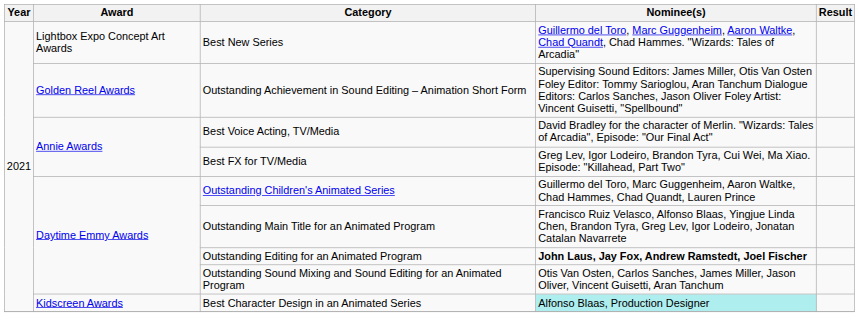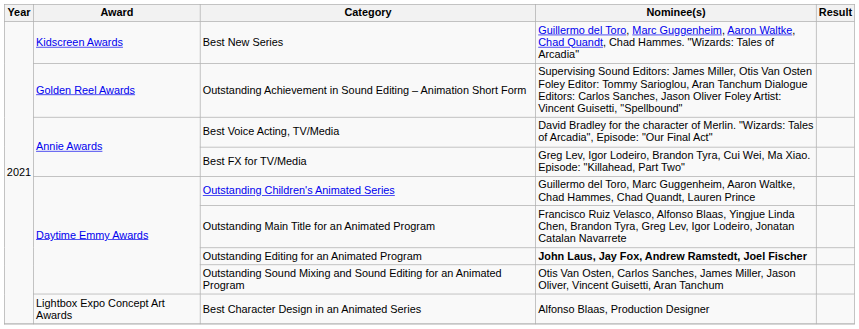 <table class="wikitable sortable plainrowheaders" style="width:99%;">
 <tr>
 <th scope="col">Year</th>
 <th scope="col">Award</th>
 <th scope="col">Category</th>
 <th scope="col" style="width:33%;">Nominee(s)</th>
 <th scope="col">Result</th>
 </tr>
 <tr>
 <td rowspan="9">2021</td>
-<td rowspan="1">Lightbox Expo Concept Art Awards</td>
+<td rowspan="1"><a href='#'>Kidscreen Awards</a></td>
 <td>Best New Series</td>
 <td><a href='#'>Guillermo del Toro</a>, <a href='#'>Marc Guggenheim</a>, <a href='#'>Aaron Waltke</a>, <a href='#'>Chad Quandt</a>, Chad Hammes. "Wizards: Tales of Arcadia"</td>
 <td></td>
 </tr>
 <tr>
 <td rowspan="1"><a href='#'>Golden Reel Awards</a></td>
 <td>Outstanding Achievement in Sound Editing – Animation Short Form</td>
 <td>Supervising Sound Editors: James Miller, Otis Van Osten Foley Editor: Tommy Sarioglou, Aran Tanchum Dialogue Editors: Carlos Sanches, Jason Oliver Foley Artist: Vincent Guisetti, "Spellbound"</td>
 <td></td>
 </tr>
 <tr>
 <td rowspan="2"><a href='#'>Annie Awards</a></td>
 <td>Best Voice Acting, TV/Media</td>
 <td>David Bradley for the character of Merlin. "Wizards: Tales of Arcadia", Episode: "Our Final Act"</td>
 <td></td>
 </tr>
 <tr>
 <td>Best FX for TV/Media</td>
 <td>Greg Lev, Igor Lodeiro, Brandon Tyra, Cui Wei, Ma Xiao. Episode: "Killahead, Part Two"</td>
 <td></td>
 </tr>
 <tr>
 <td rowspan="4"><a href='#'>Daytime Emmy Awards</a></td>
 <td><a href='#'>Outstanding Children's Animated Series</a></td>
 <td>Guillermo del Toro, Marc Guggenheim, Aaron Waltke, Chad Hammes, Chad Quandt, Lauren Prince</td>
 <td></td>
 </tr>
 <tr>
 <td>Outstanding Main Title for an Animated Program</td>
 <td>Francisco Ruiz Velasco, Alfonso Blaas, Yingjue Linda Chen, Brandon Tyra, Greg Lev, Igor Lodeiro, Jonatan Catalan Navarrete</td>
 <td></td>
 </tr>
 <tr>
 <td>Outstanding Editing for an Animated Program</td>
 <td><strong>John Laus, Jay Fox, Andrew Ramstedt, Joel Fischer</strong></td>
 <td></td>
 </tr>
 <tr>
 <td>Outstanding Sound Mixing and Sound Editing for an Animated Program</td>
 <td>Otis Van Osten, Carlos Sanches, James Miller, Jason Oliver, Vincent Guisetti, Aran Tanchum</td>
 <td></td>
 </tr>
 <tr>
-<td rowspan="1"><a href='#'>Kidscreen Awards</a></td>
+<td rowspan="1">Lightbox Expo Concept Art Awards</td>
 <td>Best Character Design in an Animated Series</td>
-<td style="background: paleturquoise;">Alfonso Blaas, Production Designer</td>
+<td>Alfonso Blaas, Production Designer</td>
 <td></td>
 </tr>
 <tr>
 </tr>
 </table>
